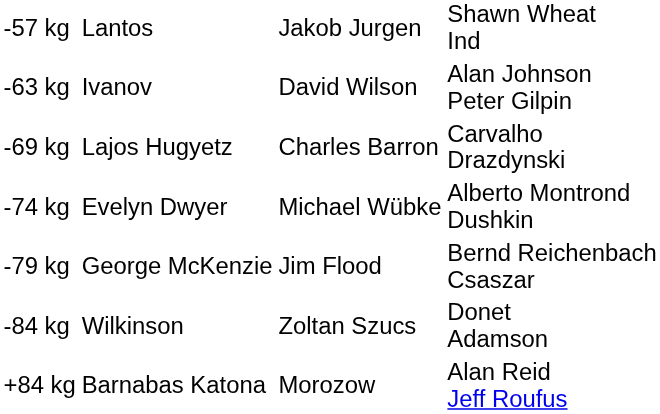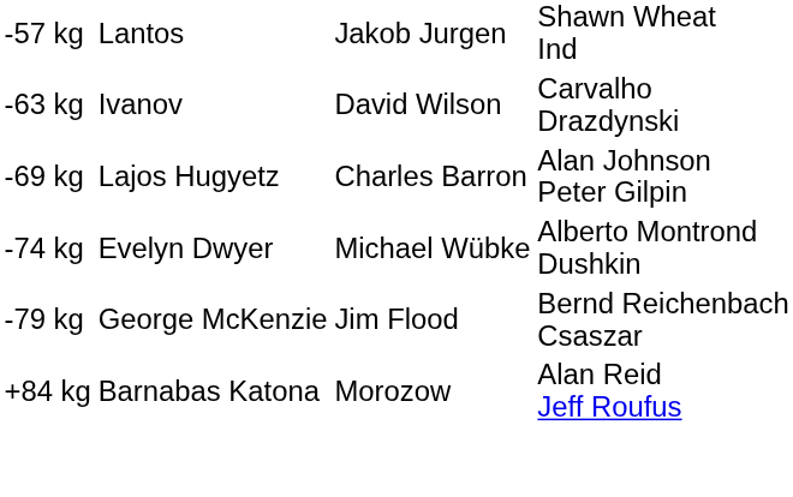 <table>
 <tr>
 <td>-57 kg</td>
 <td>Lantos </td>
 <td>Jakob Jurgen </td>
 <td>Shawn Wheat <br>Ind </td>
 </tr>
 <tr>
 <td>-63 kg</td>
 <td>Ivanov </td>
 <td>David Wilson </td>
-<td>Alan Johnson <br>Peter Gilpin </td>
+<td>Carvalho <br>Drazdynski </td>
 </tr>
 <tr>
 <td>-69 kg</td>
 <td>Lajos Hugyetz </td>
 <td>Charles Barron </td>
-<td>Carvalho <br>Drazdynski </td>
+<td>Alan Johnson <br>Peter Gilpin </td>
 </tr>
 <tr>
 <td>-74 kg</td>
 <td>Evelyn Dwyer </td>
 <td>Michael Wübke </td>
 <td>Alberto Montrond <br>Dushkin </td>
 </tr>
 <tr>
 <td>-79 kg</td>
 <td>George McKenzie </td>
 <td>Jim Flood </td>
 <td>Bernd Reichenbach <br>Csaszar </td>
 </tr>
 <tr>
-<td>-84 kg</td>
-<td>Wilkinson </td>
-<td>Zoltan Szucs </td>
-<td>Donet <br>Adamson </td>
-</tr>
-<tr>
 <td>+84 kg</td>
 <td>Barnabas Katona </td>
 <td>Morozow </td>
 <td>Alan Reid <br><a href='#'>Jeff Roufus</a> </td>
 </tr>
 <tr>
 </tr>
 </table>
